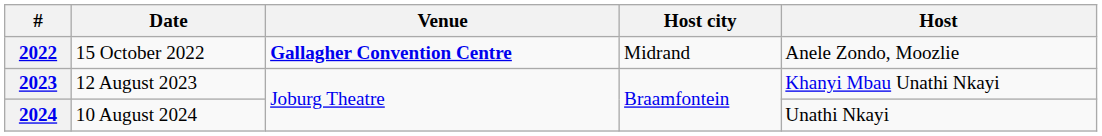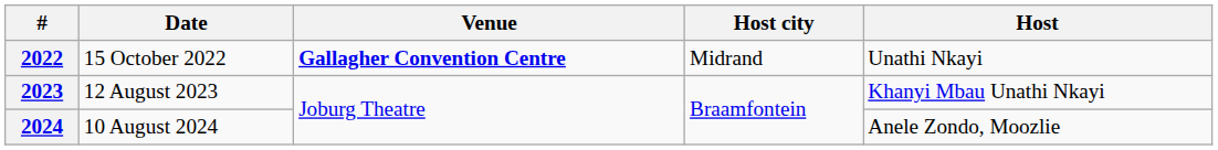 <table class="wikitable"  style="font-size:90%; width:65%;">
 <tr>
 <th>#</th>
 <th>Date</th>
 <th>Venue</th>
 <th>Host city</th>
 <th>Host</th>
 </tr>
 <tr>
 <th><a href='#'>2022</a></th>
 <td>15 October 2022</td>
 <td><strong><a href='#'>Gallagher Convention Centre</a></strong></td>
 <td>Midrand</td>
-<td>Anele Zondo, Moozlie </td>
+<td>Unathi Nkayi</td>
 </tr>
 <tr>
 <th><a href='#'>2023</a></th>
 <td>12 August 2023</td>
 <td rowspan=2><a href='#'>Joburg Theatre</a></td>
 <td rowspan=2><a href='#'>Braamfontein</a></td>
 <td><a href='#'>Khanyi Mbau</a>   Unathi Nkayi</td>
 </tr>
 <tr>
 <th><a href='#'>2024</a></th>
 <td>10 August 2024</td>
-<td>Unathi Nkayi</td>
+<td>Anele Zondo, Moozlie </td>
 </tr>
 </table>
